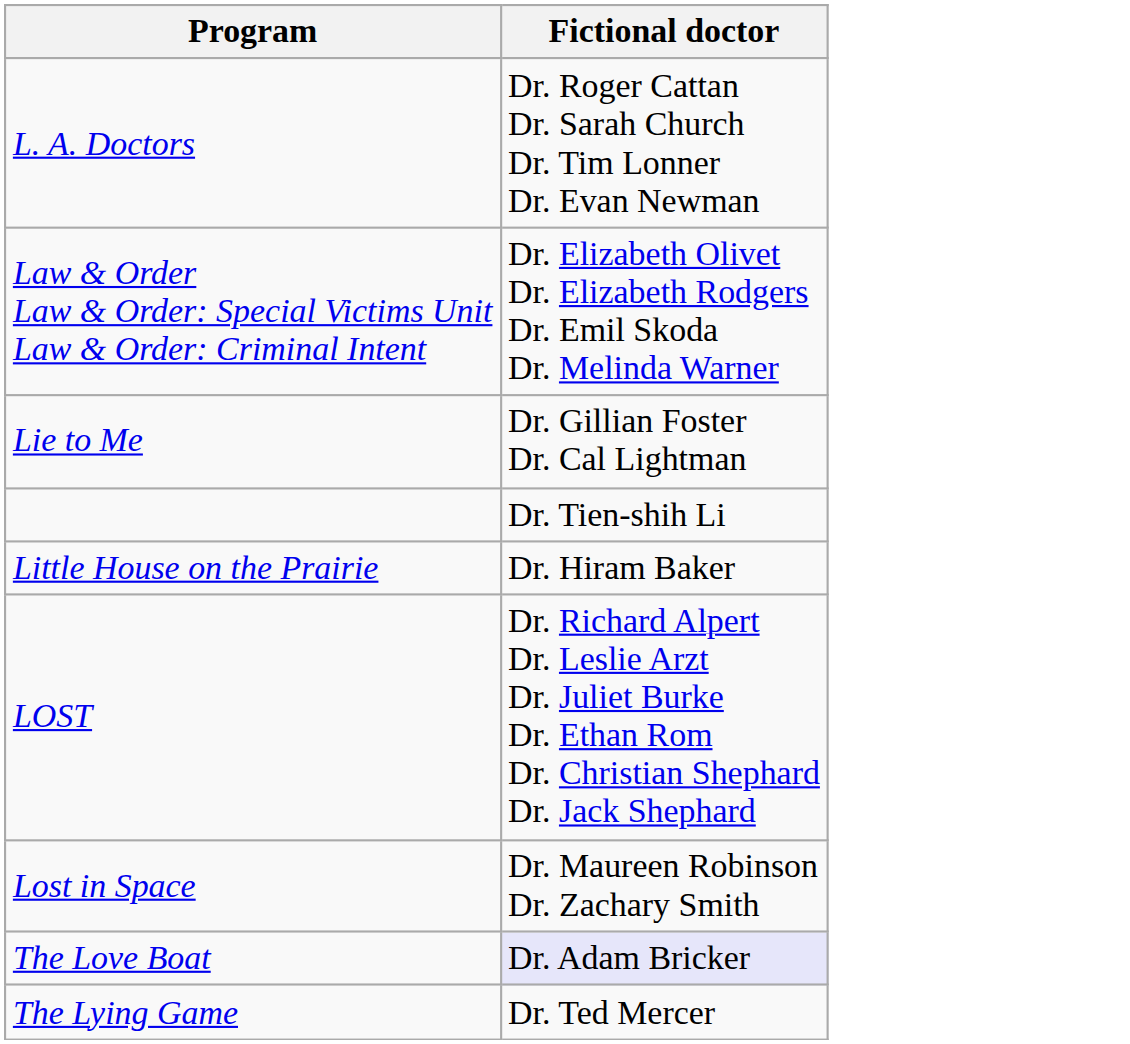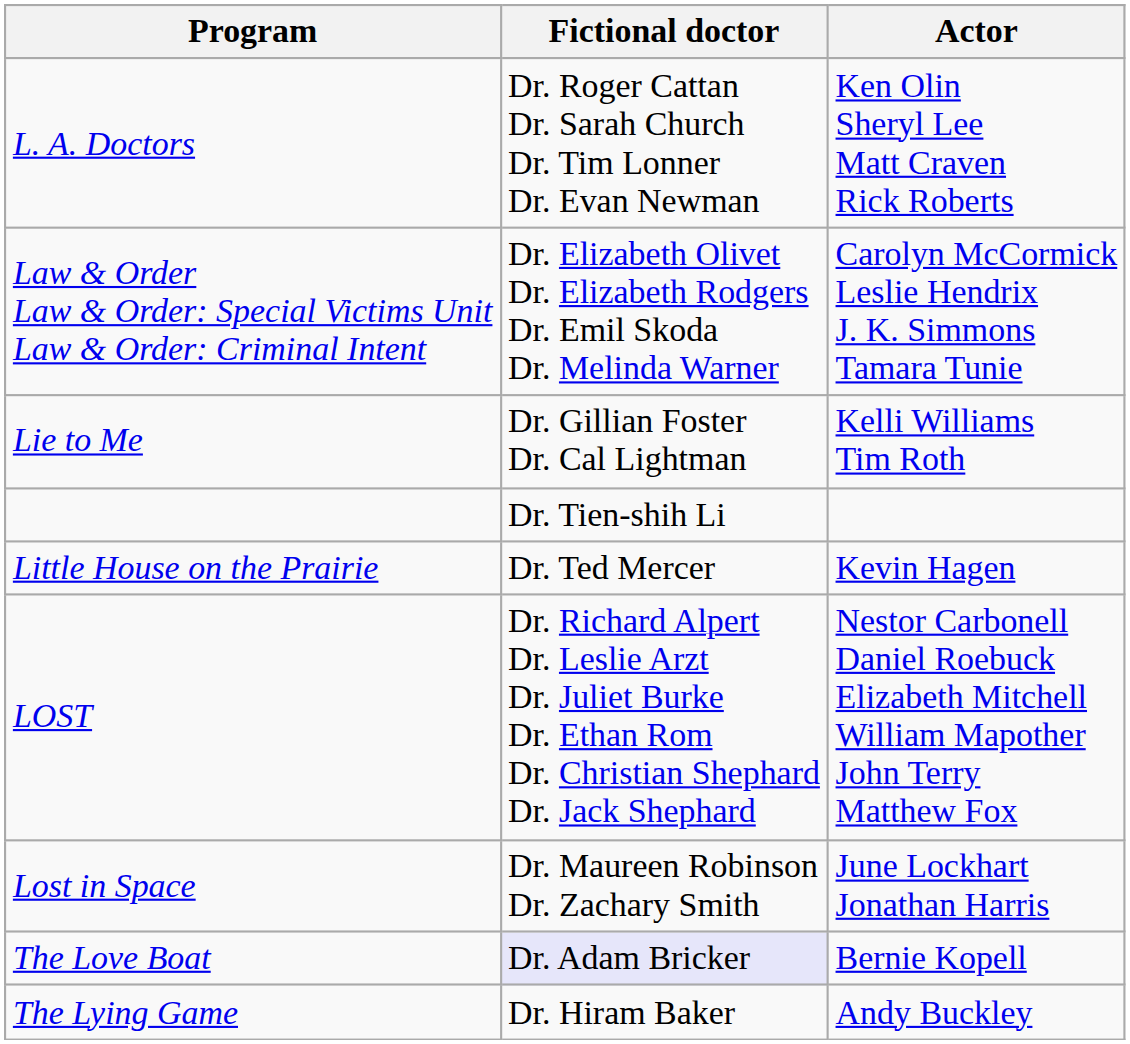 <table class="wikitable">
 <tr>
 <th>Program</th>
 <th>Fictional doctor</th>
+<th>Actor</th>
 </tr>
 <tr>
 <td><em><a href='#'>L. A. Doctors</a></em></td>
 <td>Dr. Roger Cattan<br>Dr. Sarah Church<br>Dr. Tim Lonner<br>Dr. Evan Newman</td>
+<td><a href='#'>Ken Olin</a><br><a href='#'>Sheryl Lee</a><br><a href='#'>Matt Craven</a><br><a href='#'>Rick Roberts</a></td>
 </tr>
 <tr>
 <td><em><a href='#'>Law & Order</a></em><br><em><a href='#'>Law & Order: Special Victims Unit</a></em><br><em><a href='#'>Law & Order: Criminal Intent</a></em></td>
 <td>Dr. <a href='#'>Elizabeth Olivet</a><br>Dr. <a href='#'>Elizabeth Rodgers</a><br>Dr. Emil Skoda<br>Dr. <a href='#'>Melinda Warner</a></td>
+<td><a href='#'>Carolyn McCormick</a><br><a href='#'>Leslie Hendrix</a><br><a href='#'>J. K. Simmons</a><br><a href='#'>Tamara Tunie</a></td>
 </tr>
 <tr>
 <td><em><a href='#'>Lie to Me</a></em></td>
 <td>Dr. Gillian Foster<br>Dr. Cal Lightman</td>
+<td><a href='#'>Kelli Williams</a><br><a href='#'>Tim Roth</a></td>
 </tr>
 <tr>
 <td><em></em></td>
 <td>Dr. Tien-shih Li</td>
+<td></td>
 </tr>
 <tr>
 <td><em><a href='#'>Little House on the Prairie</a></em></td>
-<td>Dr. Hiram Baker</td>
+<td>Dr. Ted Mercer</td>
+<td><a href='#'>Kevin Hagen</a></td>
 </tr>
 <tr>
 <td><em><a href='#'>LOST</a></em></td>
 <td>Dr. <a href='#'>Richard Alpert</a><br>Dr. <a href='#'>Leslie Arzt</a><br>Dr. <a href='#'>Juliet Burke</a><br>Dr. <a href='#'>Ethan Rom</a><br>Dr. <a href='#'>Christian Shephard</a><br>Dr. <a href='#'>Jack Shephard</a></td>
+<td><a href='#'>Nestor Carbonell</a><br><a href='#'>Daniel Roebuck</a><br><a href='#'>Elizabeth Mitchell</a><br><a href='#'>William Mapother</a><br><a href='#'>John Terry</a><br><a href='#'>Matthew Fox</a></td>
 </tr>
 <tr>
 <td><em><a href='#'>Lost in Space</a></em></td>
 <td>Dr. Maureen Robinson<br>Dr. Zachary Smith</td>
+<td><a href='#'>June Lockhart</a><br><a href='#'>Jonathan Harris</a></td>
 </tr>
 <tr>
 <td><em><a href='#'>The Love Boat</a></em></td>
 <td style="background: lavender;">Dr. Adam Bricker</td>
+<td><a href='#'>Bernie Kopell</a></td>
 </tr>
 <tr>
 <td><em><a href='#'>The Lying Game</a></em></td>
-<td>Dr. Ted Mercer</td>
+<td>Dr. Hiram Baker</td>
+<td><a href='#'>Andy Buckley</a></td>
 </tr>
 </table>
